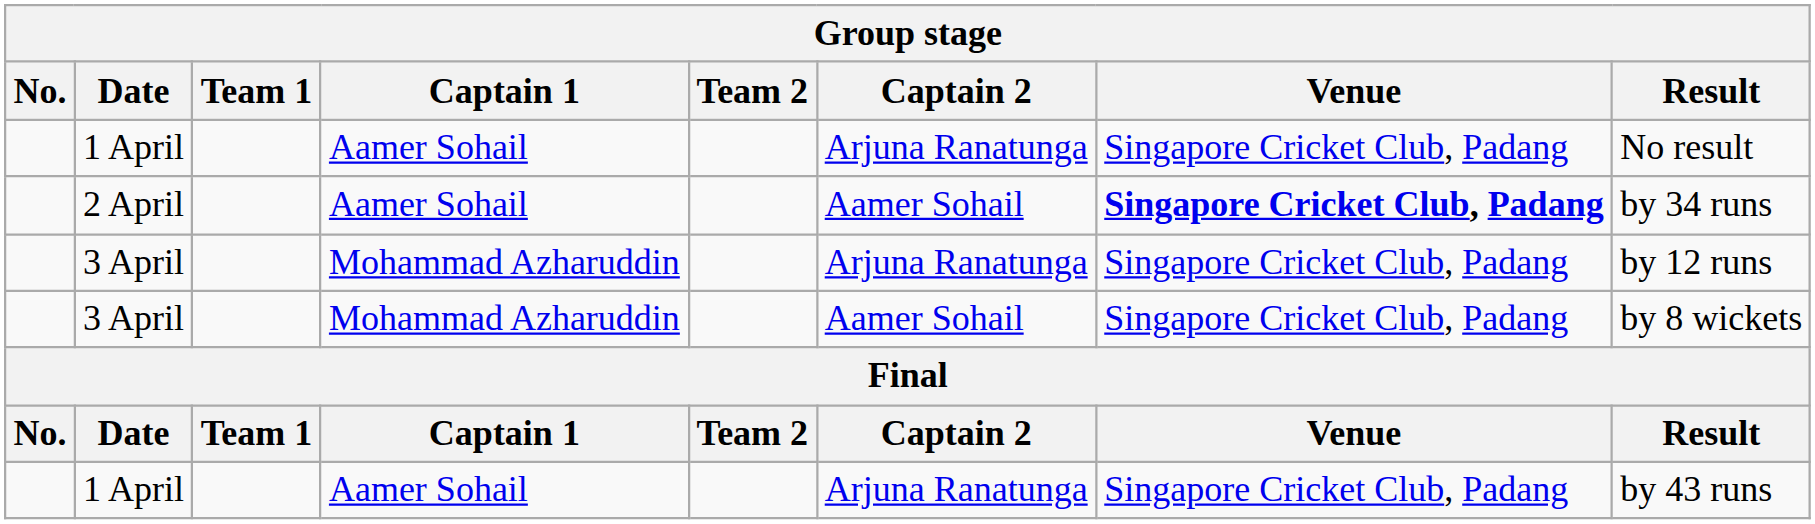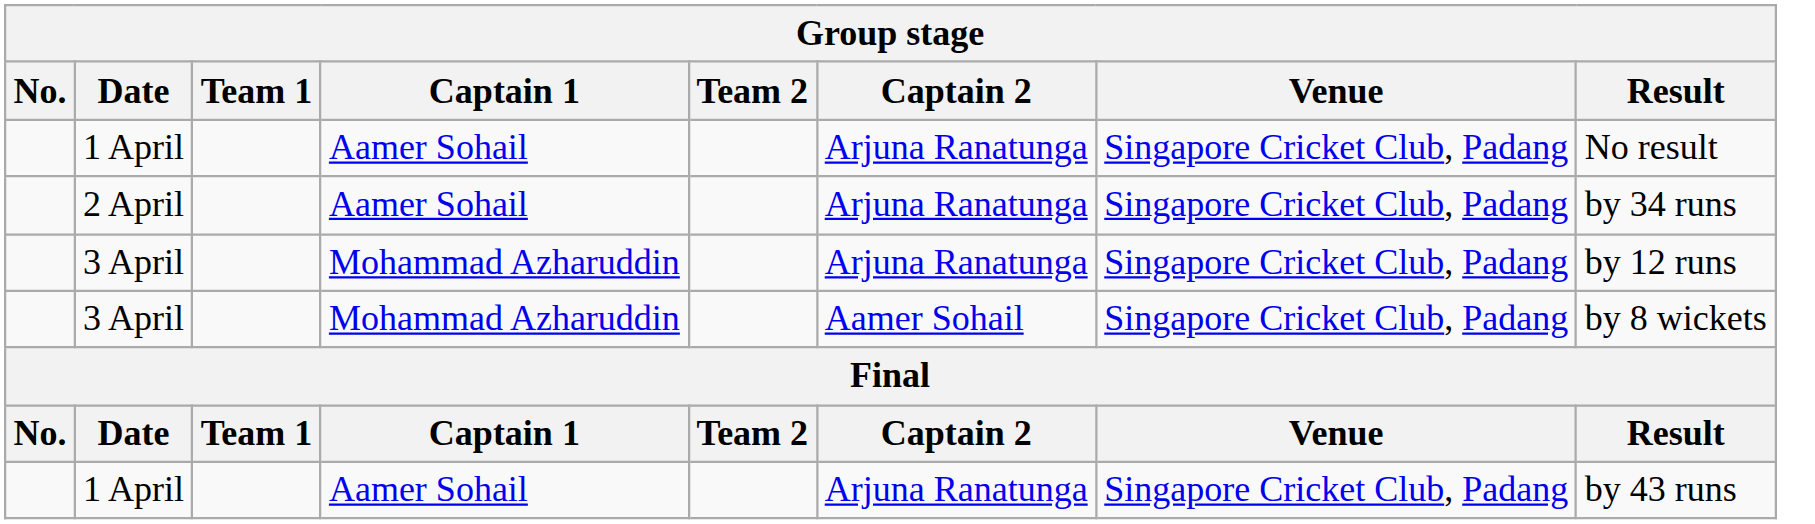 <table class="wikitable">
 <tr>
 <th colspan="9">Group stage</th>
 </tr>
 <tr>
 <th>No.</th>
 <th>Date</th>
 <th>Team 1</th>
 <th>Captain 1</th>
 <th>Team 2</th>
 <th>Captain 2</th>
 <th>Venue</th>
 <th>Result</th>
 </tr>
 <tr>
 <td></td>
 <td>1 April</td>
 <td></td>
 <td><a href='#'>Aamer Sohail</a></td>
 <td></td>
 <td><a href='#'>Arjuna Ranatunga</a></td>
 <td><a href='#'>Singapore Cricket Club</a>, <a href='#'>Padang</a></td>
 <td>No result</td>
 </tr>
 <tr>
 <td></td>
 <td>2 April</td>
 <td></td>
 <td><a href='#'>Aamer Sohail</a></td>
 <td></td>
-<td><a href='#'>Aamer Sohail</a></td>
-<td><strong><a href='#'>Singapore Cricket Club</a>, <a href='#'>Padang</a></strong></td>
+<td><a href='#'>Arjuna Ranatunga</a></td>
+<td><a href='#'>Singapore Cricket Club</a>, <a href='#'>Padang</a></td>
 <td> by 34 runs</td>
 </tr>
 <tr>
 <td></td>
 <td>3 April</td>
 <td></td>
 <td><a href='#'>Mohammad Azharuddin</a></td>
 <td></td>
 <td><a href='#'>Arjuna Ranatunga</a></td>
 <td><a href='#'>Singapore Cricket Club</a>, <a href='#'>Padang</a></td>
 <td> by 12 runs</td>
 </tr>
 <tr>
 <td></td>
 <td>3 April</td>
 <td></td>
 <td><a href='#'>Mohammad Azharuddin</a></td>
 <td></td>
 <td><a href='#'>Aamer Sohail</a></td>
 <td><a href='#'>Singapore Cricket Club</a>, <a href='#'>Padang</a></td>
 <td> by 8 wickets</td>
 </tr>
 <tr>
 <th colspan="9">Final</th>
 </tr>
 <tr>
 <th>No.</th>
 <th>Date</th>
 <th>Team 1</th>
 <th>Captain 1</th>
 <th>Team 2</th>
 <th>Captain 2</th>
 <th>Venue</th>
 <th>Result</th>
 </tr>
 <tr>
 <td></td>
 <td>1 April</td>
 <td></td>
 <td><a href='#'>Aamer Sohail</a></td>
 <td></td>
 <td><a href='#'>Arjuna Ranatunga</a></td>
 <td><a href='#'>Singapore Cricket Club</a>, <a href='#'>Padang</a></td>
 <td> by 43 runs</td>
 </tr>
 </table>
